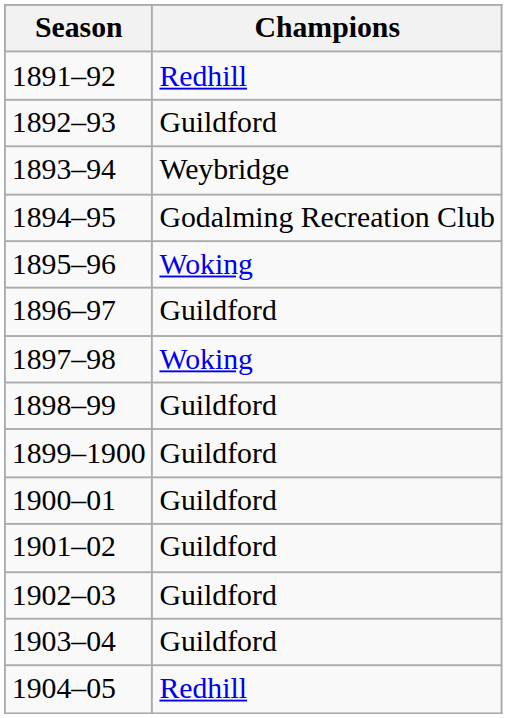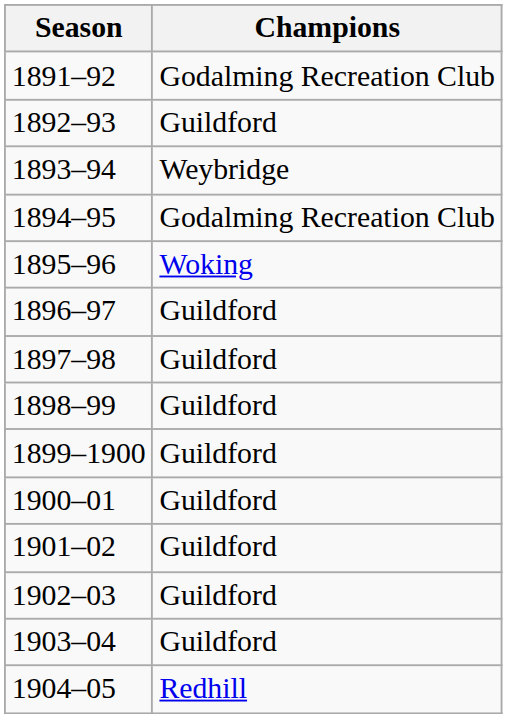 <table class="wikitable" style="textalign-center">
 <tr>
 <th>Season</th>
 <th>Champions</th>
 </tr>
 <tr>
 <td>1891–92</td>
-<td><a href='#'>Redhill</a></td>
+<td>Godalming Recreation Club</td>
 </tr>
 <tr>
 <td>1892–93</td>
 <td>Guildford</td>
 </tr>
 <tr>
 <td>1893–94</td>
 <td>Weybridge</td>
 </tr>
 <tr>
 <td>1894–95</td>
 <td>Godalming Recreation Club</td>
 </tr>
 <tr>
 <td>1895–96</td>
 <td><a href='#'>Woking</a></td>
 </tr>
 <tr>
 <td>1896–97</td>
 <td>Guildford</td>
 </tr>
 <tr>
 <td>1897–98</td>
-<td><a href='#'>Woking</a></td>
+<td>Guildford</td>
 </tr>
 <tr>
 <td>1898–99</td>
 <td>Guildford</td>
 </tr>
 <tr>
 <td>1899–1900</td>
 <td>Guildford</td>
 </tr>
 <tr>
 <td>1900–01</td>
 <td>Guildford</td>
 </tr>
 <tr>
 <td>1901–02</td>
 <td>Guildford</td>
 </tr>
 <tr>
 <td>1902–03</td>
 <td>Guildford</td>
 </tr>
 <tr>
 <td>1903–04</td>
 <td>Guildford</td>
 </tr>
 <tr>
 <td>1904–05</td>
 <td><a href='#'>Redhill</a></td>
 </tr>
 <tr>
 </tr>
 </table>
